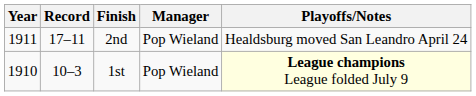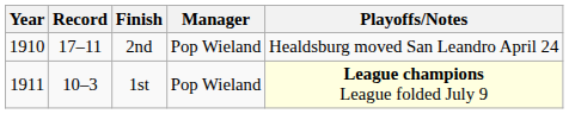 <table class="wikitable">
 <tr>
 <th>Year</th>
 <th>Record</th>
 <th>Finish</th>
 <th>Manager</th>
 <th>Playoffs/Notes</th>
 </tr>
 <tr align=center>
-<td>1911</td>
+<td>1910</td>
 <td>17–11</td>
 <td>2nd</td>
 <td>Pop Wieland</td>
 <td>Healdsburg moved San Leandro April 24</td>
 </tr>
 <tr align=center>
-<td>1910</td>
+<td>1911</td>
 <td>10–3</td>
 <td>1st</td>
 <td>Pop Wieland</td>
 <td style="background: lightyellow;"><strong>League champions</strong><br>League folded July 9</td>
 </tr>
 </table>
